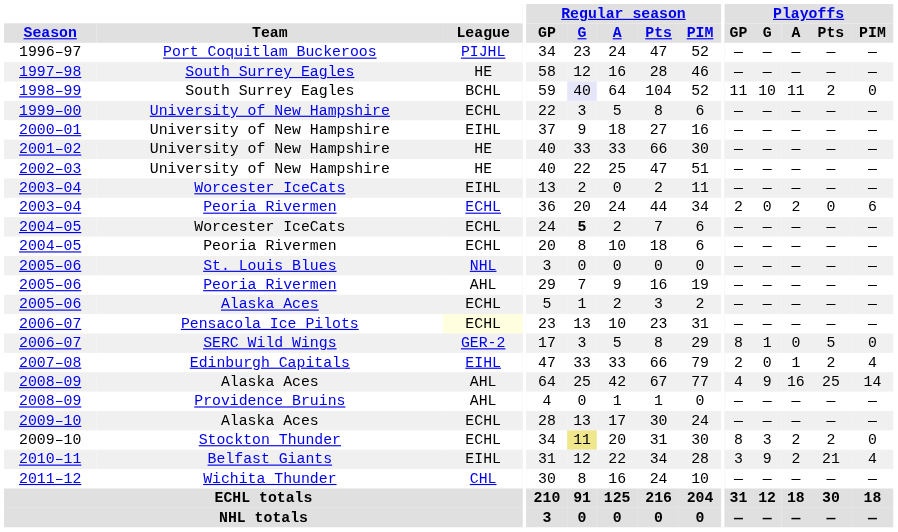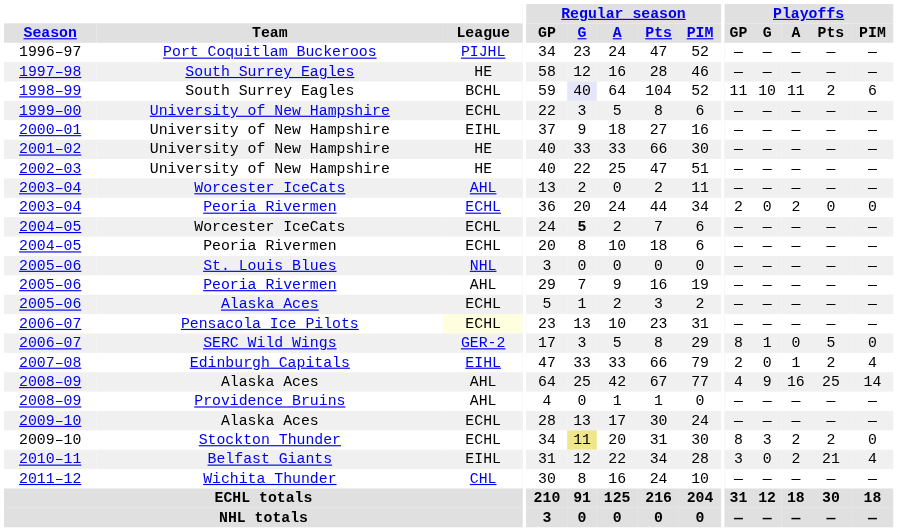 <table border="0" cellpadding="1" cellspacing="0" style="text-align:center; width:60em">
 <tr bgcolor="#e0e0e0">
 <th colspan="3" bgcolor="#ffffff"></th>
 <th rowspan="100" bgcolor="#ffffff"></th>
 <th colspan="5"><a href='#'>Regular season</a></th>
 <th rowspan="100" bgcolor="#ffffff"></th>
 <th colspan="5"><a href='#'>Playoffs</a></th>
 </tr>
 <tr bgcolor="#e0e0e0">
 <th><a href='#'>Season</a></th>
 <th>Team</th>
 <th>League</th>
 <th>GP</th>
 <th><a href='#'>G</a></th>
 <th><a href='#'>A</a></th>
 <th><a href='#'>Pts</a></th>
 <th><a href='#'>PIM</a></th>
 <th>GP</th>
 <th>G</th>
 <th>A</th>
 <th>Pts</th>
 <th>PIM</th>
 </tr>
 <tr>
 <td>1996–97</td>
 <td><a href='#'>Port Coquitlam Buckeroos</a></td>
 <td><a href='#'>PIJHL</a></td>
 <td>34</td>
 <td>23</td>
 <td>24</td>
 <td>47</td>
 <td>52</td>
 <td>—</td>
 <td>—</td>
 <td>—</td>
 <td>—</td>
 <td>—</td>
 </tr>
 <tr bgcolor="#f0f0f0">
 <td><a href='#'>1997–98</a></td>
 <td><a href='#'>South Surrey Eagles</a></td>
 <td>HE</td>
 <td>58</td>
 <td>12</td>
 <td>16</td>
 <td>28</td>
 <td>46</td>
 <td>—</td>
 <td>—</td>
 <td>—</td>
 <td>—</td>
 <td>—</td>
 </tr>
 <tr>
 <td><a href='#'>1998–99</a></td>
 <td>South Surrey Eagles</td>
 <td>BCHL</td>
 <td>59</td>
 <td style="background: lavender;">40</td>
 <td>64</td>
 <td>104</td>
 <td>52</td>
 <td>11</td>
 <td>10</td>
 <td>11</td>
 <td>2</td>
-<td>0</td>
+<td>6</td>
 </tr>
 <tr bgcolor="#f0f0f0">
 <td><a href='#'>1999–00</a></td>
 <td><a href='#'>University of New Hampshire</a></td>
 <td>ECHL</td>
 <td>22</td>
 <td>3</td>
 <td>5</td>
 <td>8</td>
 <td>6</td>
 <td>—</td>
 <td>—</td>
 <td>—</td>
 <td>—</td>
 <td>—</td>
 </tr>
 <tr>
 <td><a href='#'>2000–01</a></td>
 <td>University of New Hampshire</td>
 <td>EIHL</td>
 <td>37</td>
 <td>9</td>
 <td>18</td>
 <td>27</td>
 <td>16</td>
 <td>—</td>
 <td>—</td>
 <td>—</td>
 <td>—</td>
 <td>—</td>
 </tr>
 <tr bgcolor="#f0f0f0">
 <td><a href='#'>2001–02</a></td>
 <td>University of New Hampshire</td>
 <td>HE</td>
 <td>40</td>
 <td>33</td>
 <td>33</td>
 <td>66</td>
 <td>30</td>
 <td>—</td>
 <td>—</td>
 <td>—</td>
 <td>—</td>
 <td>—</td>
 </tr>
 <tr>
 <td><a href='#'>2002–03</a></td>
 <td>University of New Hampshire</td>
 <td>HE</td>
 <td>40</td>
 <td>22</td>
 <td>25</td>
 <td>47</td>
 <td>51</td>
 <td>—</td>
 <td>—</td>
 <td>—</td>
 <td>—</td>
 <td>—</td>
 </tr>
 <tr bgcolor="#f0f0f0">
 <td><a href='#'>2003–04</a></td>
 <td><a href='#'>Worcester IceCats</a></td>
-<td>EIHL</td>
+<td><a href='#'>AHL</a></td>
 <td>13</td>
 <td>2</td>
 <td>0</td>
 <td>2</td>
 <td>11</td>
 <td>—</td>
 <td>—</td>
 <td>—</td>
 <td>—</td>
 <td>—</td>
 </tr>
 <tr>
 <td><a href='#'>2003–04</a></td>
 <td><a href='#'>Peoria Rivermen</a></td>
 <td><a href='#'>ECHL</a></td>
 <td>36</td>
 <td>20</td>
 <td>24</td>
 <td>44</td>
 <td>34</td>
 <td>2</td>
 <td>0</td>
 <td>2</td>
 <td>0</td>
-<td>6</td>
+<td>0</td>
 </tr>
 <tr bgcolor="#f0f0f0">
 <td><a href='#'>2004–05</a></td>
 <td>Worcester IceCats</td>
 <td>ECHL</td>
 <td>24</td>
 <td><strong>5</strong></td>
 <td>2</td>
 <td>7</td>
 <td>6</td>
 <td>—</td>
 <td>—</td>
 <td>—</td>
 <td>—</td>
 <td>—</td>
 </tr>
 <tr>
 <td><a href='#'>2004–05</a></td>
 <td>Peoria Rivermen</td>
 <td>ECHL</td>
 <td>20</td>
 <td>8</td>
 <td>10</td>
 <td>18</td>
 <td>6</td>
 <td>—</td>
 <td>—</td>
 <td>—</td>
 <td>—</td>
 <td>—</td>
 </tr>
 <tr bgcolor="#f0f0f0">
 <td><a href='#'>2005–06</a></td>
 <td><a href='#'>St. Louis Blues</a></td>
 <td><a href='#'>NHL</a></td>
 <td>3</td>
 <td>0</td>
 <td>0</td>
 <td>0</td>
 <td>0</td>
 <td>—</td>
 <td>—</td>
 <td>—</td>
 <td>—</td>
 <td>—</td>
 </tr>
 <tr>
 <td><a href='#'>2005–06</a></td>
 <td><a href='#'>Peoria Rivermen</a></td>
 <td>AHL</td>
 <td>29</td>
 <td>7</td>
 <td>9</td>
 <td>16</td>
 <td>19</td>
 <td>—</td>
 <td>—</td>
 <td>—</td>
 <td>—</td>
 <td>—</td>
 </tr>
 <tr bgcolor="#f0f0f0">
 <td><a href='#'>2005–06</a></td>
 <td><a href='#'>Alaska Aces</a></td>
 <td>ECHL</td>
 <td>5</td>
 <td>1</td>
 <td>2</td>
 <td>3</td>
 <td>2</td>
 <td>—</td>
 <td>—</td>
 <td>—</td>
 <td>—</td>
 <td>—</td>
 </tr>
 <tr>
 <td><a href='#'>2006–07</a></td>
 <td><a href='#'>Pensacola Ice Pilots</a></td>
 <td style="background: lightyellow;">ECHL</td>
 <td>23</td>
 <td>13</td>
 <td>10</td>
 <td>23</td>
 <td>31</td>
 <td>—</td>
 <td>—</td>
 <td>—</td>
 <td>—</td>
 <td>—</td>
 </tr>
 <tr bgcolor="#f0f0f0">
 <td><a href='#'>2006–07</a></td>
 <td><a href='#'>SERC Wild Wings</a></td>
 <td><a href='#'>GER-2</a></td>
 <td>17</td>
 <td>3</td>
 <td>5</td>
 <td>8</td>
 <td>29</td>
 <td>8</td>
 <td>1</td>
 <td>0</td>
 <td>5</td>
 <td>0</td>
 </tr>
 <tr>
 <td><a href='#'>2007–08</a></td>
 <td><a href='#'>Edinburgh Capitals</a></td>
 <td><a href='#'>EIHL</a></td>
 <td>47</td>
 <td>33</td>
 <td>33</td>
 <td>66</td>
 <td>79</td>
 <td>2</td>
 <td>0</td>
 <td>1</td>
 <td>2</td>
 <td>4</td>
 </tr>
 <tr bgcolor="#f0f0f0">
 <td><a href='#'>2008–09</a></td>
 <td>Alaska Aces</td>
 <td>AHL</td>
 <td>64</td>
 <td>25</td>
 <td>42</td>
 <td>67</td>
 <td>77</td>
 <td>4</td>
 <td>9</td>
 <td>16</td>
 <td>25</td>
 <td>14</td>
 </tr>
 <tr>
 <td><a href='#'>2008–09</a></td>
 <td><a href='#'>Providence Bruins</a></td>
 <td>AHL</td>
 <td>4</td>
 <td>0</td>
 <td>1</td>
 <td>1</td>
 <td>0</td>
 <td>—</td>
 <td>—</td>
 <td>—</td>
 <td>—</td>
 <td>—</td>
 </tr>
 <tr bgcolor="#f0f0f0">
 <td><a href='#'>2009–10</a></td>
 <td>Alaska Aces</td>
 <td>ECHL</td>
 <td>28</td>
 <td>13</td>
 <td>17</td>
 <td>30</td>
 <td>24</td>
 <td>—</td>
 <td>—</td>
 <td>—</td>
 <td>—</td>
 <td>—</td>
 </tr>
 <tr>
 <td>2009–10</td>
 <td><a href='#'>Stockton Thunder</a></td>
 <td>ECHL</td>
 <td>34</td>
 <td style="background: khaki;">11</td>
 <td>20</td>
 <td>31</td>
 <td>30</td>
 <td>8</td>
 <td>3</td>
 <td>2</td>
 <td>2</td>
 <td>0</td>
 </tr>
 <tr bgcolor="#f0f0f0">
 <td><a href='#'>2010–11</a></td>
 <td><a href='#'>Belfast Giants</a></td>
 <td>EIHL</td>
 <td>31</td>
 <td>12</td>
 <td>22</td>
 <td>34</td>
 <td>28</td>
 <td>3</td>
-<td>9</td>
+<td>0</td>
 <td>2</td>
 <td>21</td>
 <td>4</td>
 </tr>
 <tr>
 <td><a href='#'>2011–12</a></td>
 <td><a href='#'>Wichita Thunder</a></td>
 <td><a href='#'>CHL</a></td>
 <td>30</td>
 <td>8</td>
 <td>16</td>
 <td>24</td>
 <td>10</td>
 <td>—</td>
 <td>—</td>
 <td>—</td>
 <td>—</td>
 <td>—</td>
 </tr>
 <tr bgcolor="#e0e0e0">
 <th colspan="3">ECHL totals</th>
 <th>210</th>
 <th>91</th>
 <th>125</th>
 <th>216</th>
 <th>204</th>
 <th>31</th>
 <th>12</th>
 <th>18</th>
 <th>30</th>
 <th>18</th>
 </tr>
 <tr bgcolor="#e0e0e0">
 <th colspan="3">NHL totals</th>
 <th>3</th>
 <th>0</th>
 <th>0</th>
 <th>0</th>
 <th>0</th>
 <th>—</th>
 <th>—</th>
 <th>—</th>
 <th>—</th>
 <th>—</th>
 </tr>
 </table>
